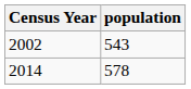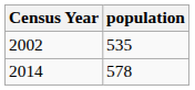 <table class="wikitable">
 <tr>
 <th>Census Year</th>
 <th>population</th>
 </tr>
 <tr>
 <td>2002</td>
-<td>543</td>
+<td>535</td>
 </tr>
 <tr>
 <td>2014</td>
 <td>578</td>
 </tr>
 </table>
